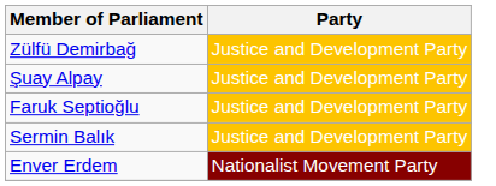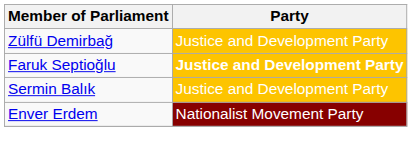 <table class="wikitable">
 <tr>
 <th>Member of Parliament</th>
 <th>Party</th>
 </tr>
 <tr>
 <td><a href='#'>Zülfü Demirbağ</a></td>
 <td style="background:#FDC400; color:white">Justice and Development Party</td>
 </tr>
 <tr>
-<td><a href='#'>Şuay Alpay</a></td>
-<td style="background:#FDC400; color:white">Justice and Development Party</td>
-</tr>
-<tr>
 <td><a href='#'>Faruk Septioğlu</a></td>
-<td style="background:#FDC400; color:white">Justice and Development Party</td>
+<td style="background:#FDC400; color:white"><strong>Justice and Development Party</strong></td>
 </tr>
 <tr>
 <td><a href='#'>Sermin Balık</a></td>
 <td style="background:#FDC400; color:white">Justice and Development Party</td>
 </tr>
 <tr>
 <td><a href='#'>Enver Erdem</a></td>
 <td style="background:#870000; color:white">Nationalist Movement Party</td>
 </tr>
 <tr>
 </tr>
 </table>
